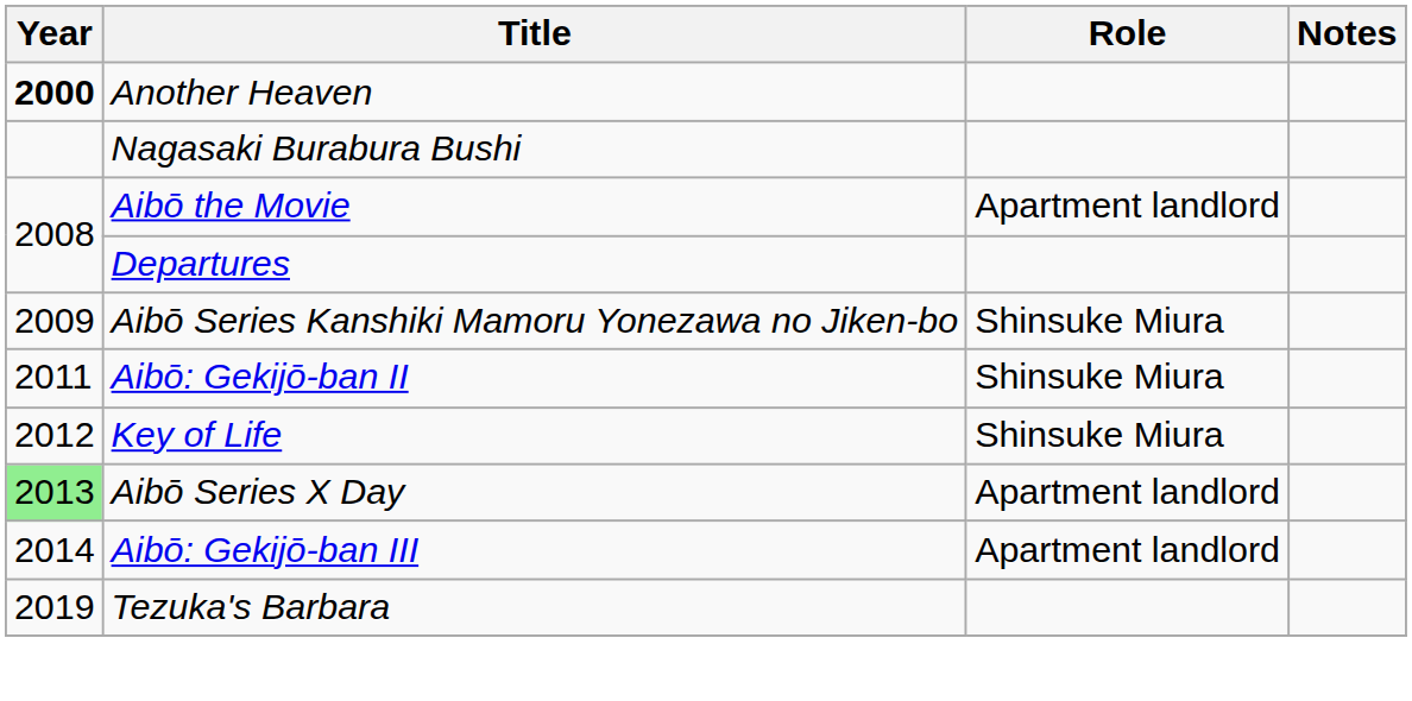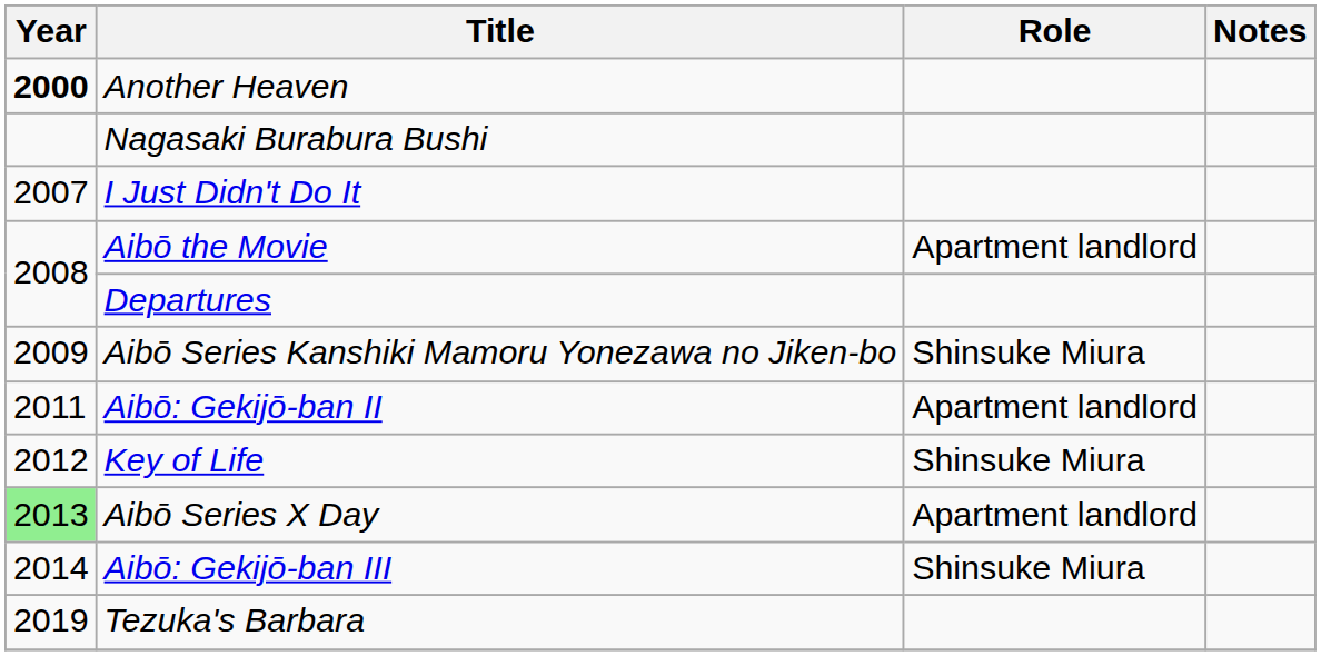 <table class="wikitable">
 <tr>
 <th>Year</th>
 <th>Title</th>
 <th>Role</th>
 <th>Notes</th>
 </tr>
 <tr>
 <td><strong>2000</strong></td>
 <td><em>Another Heaven</em></td>
 <td></td>
 <td></td>
 </tr>
 <tr>
 <td></td>
 <td><em>Nagasaki Burabura Bushi</em></td>
+<td></td>
+<td></td>
+</tr>
+<tr>
+<td>2007</td>
+<td><em><a href='#'>I Just Didn't Do It</a></em></td>
 <td></td>
 <td></td>
 </tr>
 <tr>
 <td rowspan="2">2008</td>
 <td><em><a href='#'>Aibō the Movie</a></em></td>
 <td>Apartment landlord</td>
 <td></td>
 </tr>
 <tr>
 <td><em><a href='#'>Departures</a></em></td>
 <td></td>
 <td></td>
 </tr>
 <tr>
 <td>2009</td>
 <td><em>Aibō Series Kanshiki Mamoru Yonezawa no Jiken-bo</em></td>
 <td>Shinsuke Miura</td>
 <td></td>
 </tr>
 <tr>
 <td>2011</td>
 <td><em><a href='#'>Aibō: Gekijō-ban II</a></em></td>
-<td>Shinsuke Miura</td>
+<td>Apartment landlord</td>
 <td></td>
 </tr>
 <tr>
 <td>2012</td>
 <td><em><a href='#'>Key of Life</a></em></td>
 <td>Shinsuke Miura</td>
 <td></td>
 </tr>
 <tr>
 <td style="background: lightgreen;">2013</td>
 <td><em>Aibō Series X Day</em></td>
 <td>Apartment landlord</td>
 <td></td>
 </tr>
 <tr>
 <td>2014</td>
 <td><em><a href='#'>Aibō: Gekijō-ban III</a></em></td>
-<td>Apartment landlord</td>
+<td>Shinsuke Miura</td>
 <td></td>
 </tr>
 <tr>
 <td>2019</td>
 <td><em>Tezuka's Barbara</em></td>
 <td></td>
 <td></td>
 </tr>
 <tr>
 </tr>
 </table>
